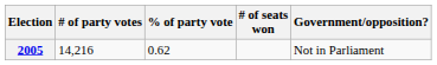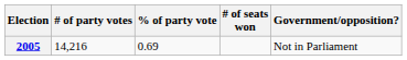 <table class="wikitable">
 <tr>
 <th>Election</th>
 <th># of party votes</th>
 <th>% of party vote</th>
 <th># of seats<br>won</th>
 <th>Government/opposition?</th>
 </tr>
 <tr>
 <th><a href='#'>2005</a></th>
 <td>14,216</td>
-<td>0.62</td>
+<td>0.69</td>
 <td></td>
 <td>Not in Parliament</td>
 </tr>
 </table>
